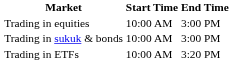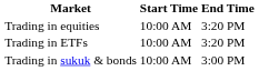 <table>
 <tr>
 <th>Market</th>
 <th>Start Time</th>
 <th>End Time</th>
 </tr>
 <tr>
 <td>Trading in equities</td>
 <td>10:00 AM</td>
-<td>3:00 PM</td>
+<td>3:20 PM</td>
+</tr>
+<tr>
+<td>Trading in ETFs</td>
+<td>10:00 AM</td>
+<td>3:20 PM</td>
 </tr>
 <tr>
 <td>Trading in <a href='#'>sukuk</a> & bonds</td>
 <td>10:00 AM</td>
 <td>3:00 PM</td>
 </tr>
 <tr>
-<td>Trading in ETFs</td>
-<td>10:00 AM</td>
-<td>3:20 PM</td>
-</tr>
-<tr>
 </tr>
 </table>
